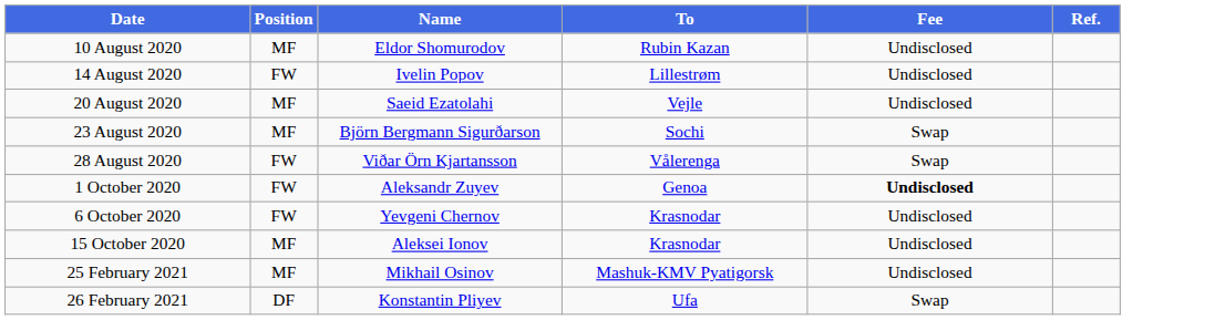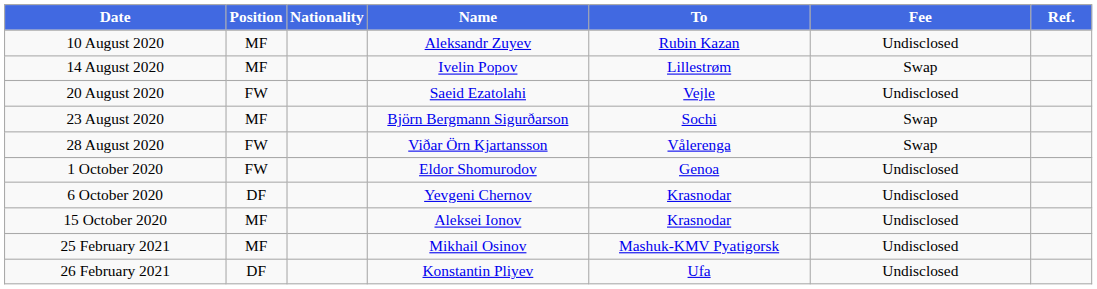 <table class="wikitable"  style="text-align:center; font-size:90%; ">
 <tr>
 <th style="background:#4169E1; color:white; width:200px;">Date</th>
 <th style="background:#4169E1; color:white; width:50px;">Position</th>
+<th style="background:#4169E1; color:white; width:50px;">Nationality</th>
 <th style="background:#4169E1; color:white; width:200px;">Name</th>
 <th style="background:#4169E1; color:white; width:200px;">To</th>
 <th style="background:#4169E1; color:white; width:200px;">Fee</th>
 <th style="background:#4169E1; color:white; width:50px;">Ref.</th>
 </tr>
 <tr>
 <td>10 August 2020</td>
 <td>MF</td>
-<td><a href='#'>Eldor Shomurodov</a></td>
+<td></td>
+<td><a href='#'>Aleksandr Zuyev</a></td>
 <td><a href='#'>Rubin Kazan</a></td>
 <td>Undisclosed</td>
 <td></td>
 </tr>
 <tr>
 <td>14 August 2020</td>
-<td>FW</td>
+<td>MF</td>
+<td></td>
 <td><a href='#'>Ivelin Popov</a></td>
 <td><a href='#'>Lillestrøm</a></td>
-<td>Undisclosed</td>
+<td>Swap</td>
 <td></td>
 </tr>
 <tr>
 <td>20 August 2020</td>
-<td>MF</td>
+<td>FW</td>
+<td></td>
 <td><a href='#'>Saeid Ezatolahi</a></td>
 <td><a href='#'>Vejle</a></td>
 <td>Undisclosed</td>
 <td></td>
 </tr>
 <tr>
 <td>23 August 2020</td>
 <td>MF</td>
+<td></td>
 <td><a href='#'>Björn Bergmann Sigurðarson</a></td>
 <td><a href='#'>Sochi</a></td>
 <td>Swap</td>
 <td></td>
 </tr>
 <tr>
 <td>28 August 2020</td>
 <td>FW</td>
+<td></td>
 <td><a href='#'>Viðar Örn Kjartansson</a></td>
 <td><a href='#'>Vålerenga</a></td>
 <td>Swap</td>
 <td></td>
 </tr>
 <tr>
 <td>1 October 2020</td>
 <td>FW</td>
-<td><a href='#'>Aleksandr Zuyev</a></td>
+<td></td>
+<td><a href='#'>Eldor Shomurodov</a></td>
 <td><a href='#'>Genoa</a></td>
-<td><strong>Undisclosed</strong></td>
+<td>Undisclosed</td>
 <td></td>
 </tr>
 <tr>
 <td>6 October 2020</td>
-<td>FW</td>
+<td>DF</td>
+<td></td>
 <td><a href='#'>Yevgeni Chernov</a></td>
 <td><a href='#'>Krasnodar</a></td>
 <td>Undisclosed</td>
 <td></td>
 </tr>
 <tr>
 <td>15 October 2020</td>
 <td>MF</td>
+<td></td>
 <td><a href='#'>Aleksei Ionov</a></td>
 <td><a href='#'>Krasnodar</a></td>
 <td>Undisclosed</td>
 <td></td>
 </tr>
 <tr>
 <td>25 February 2021</td>
 <td>MF</td>
+<td></td>
 <td><a href='#'>Mikhail Osinov</a></td>
 <td><a href='#'>Mashuk-KMV Pyatigorsk</a></td>
 <td>Undisclosed</td>
 <td></td>
 </tr>
 <tr>
 <td>26 February 2021</td>
 <td>DF</td>
+<td></td>
 <td><a href='#'>Konstantin Pliyev</a></td>
 <td><a href='#'>Ufa</a></td>
-<td>Swap</td>
+<td>Undisclosed</td>
 <td></td>
 </tr>
 </table>
